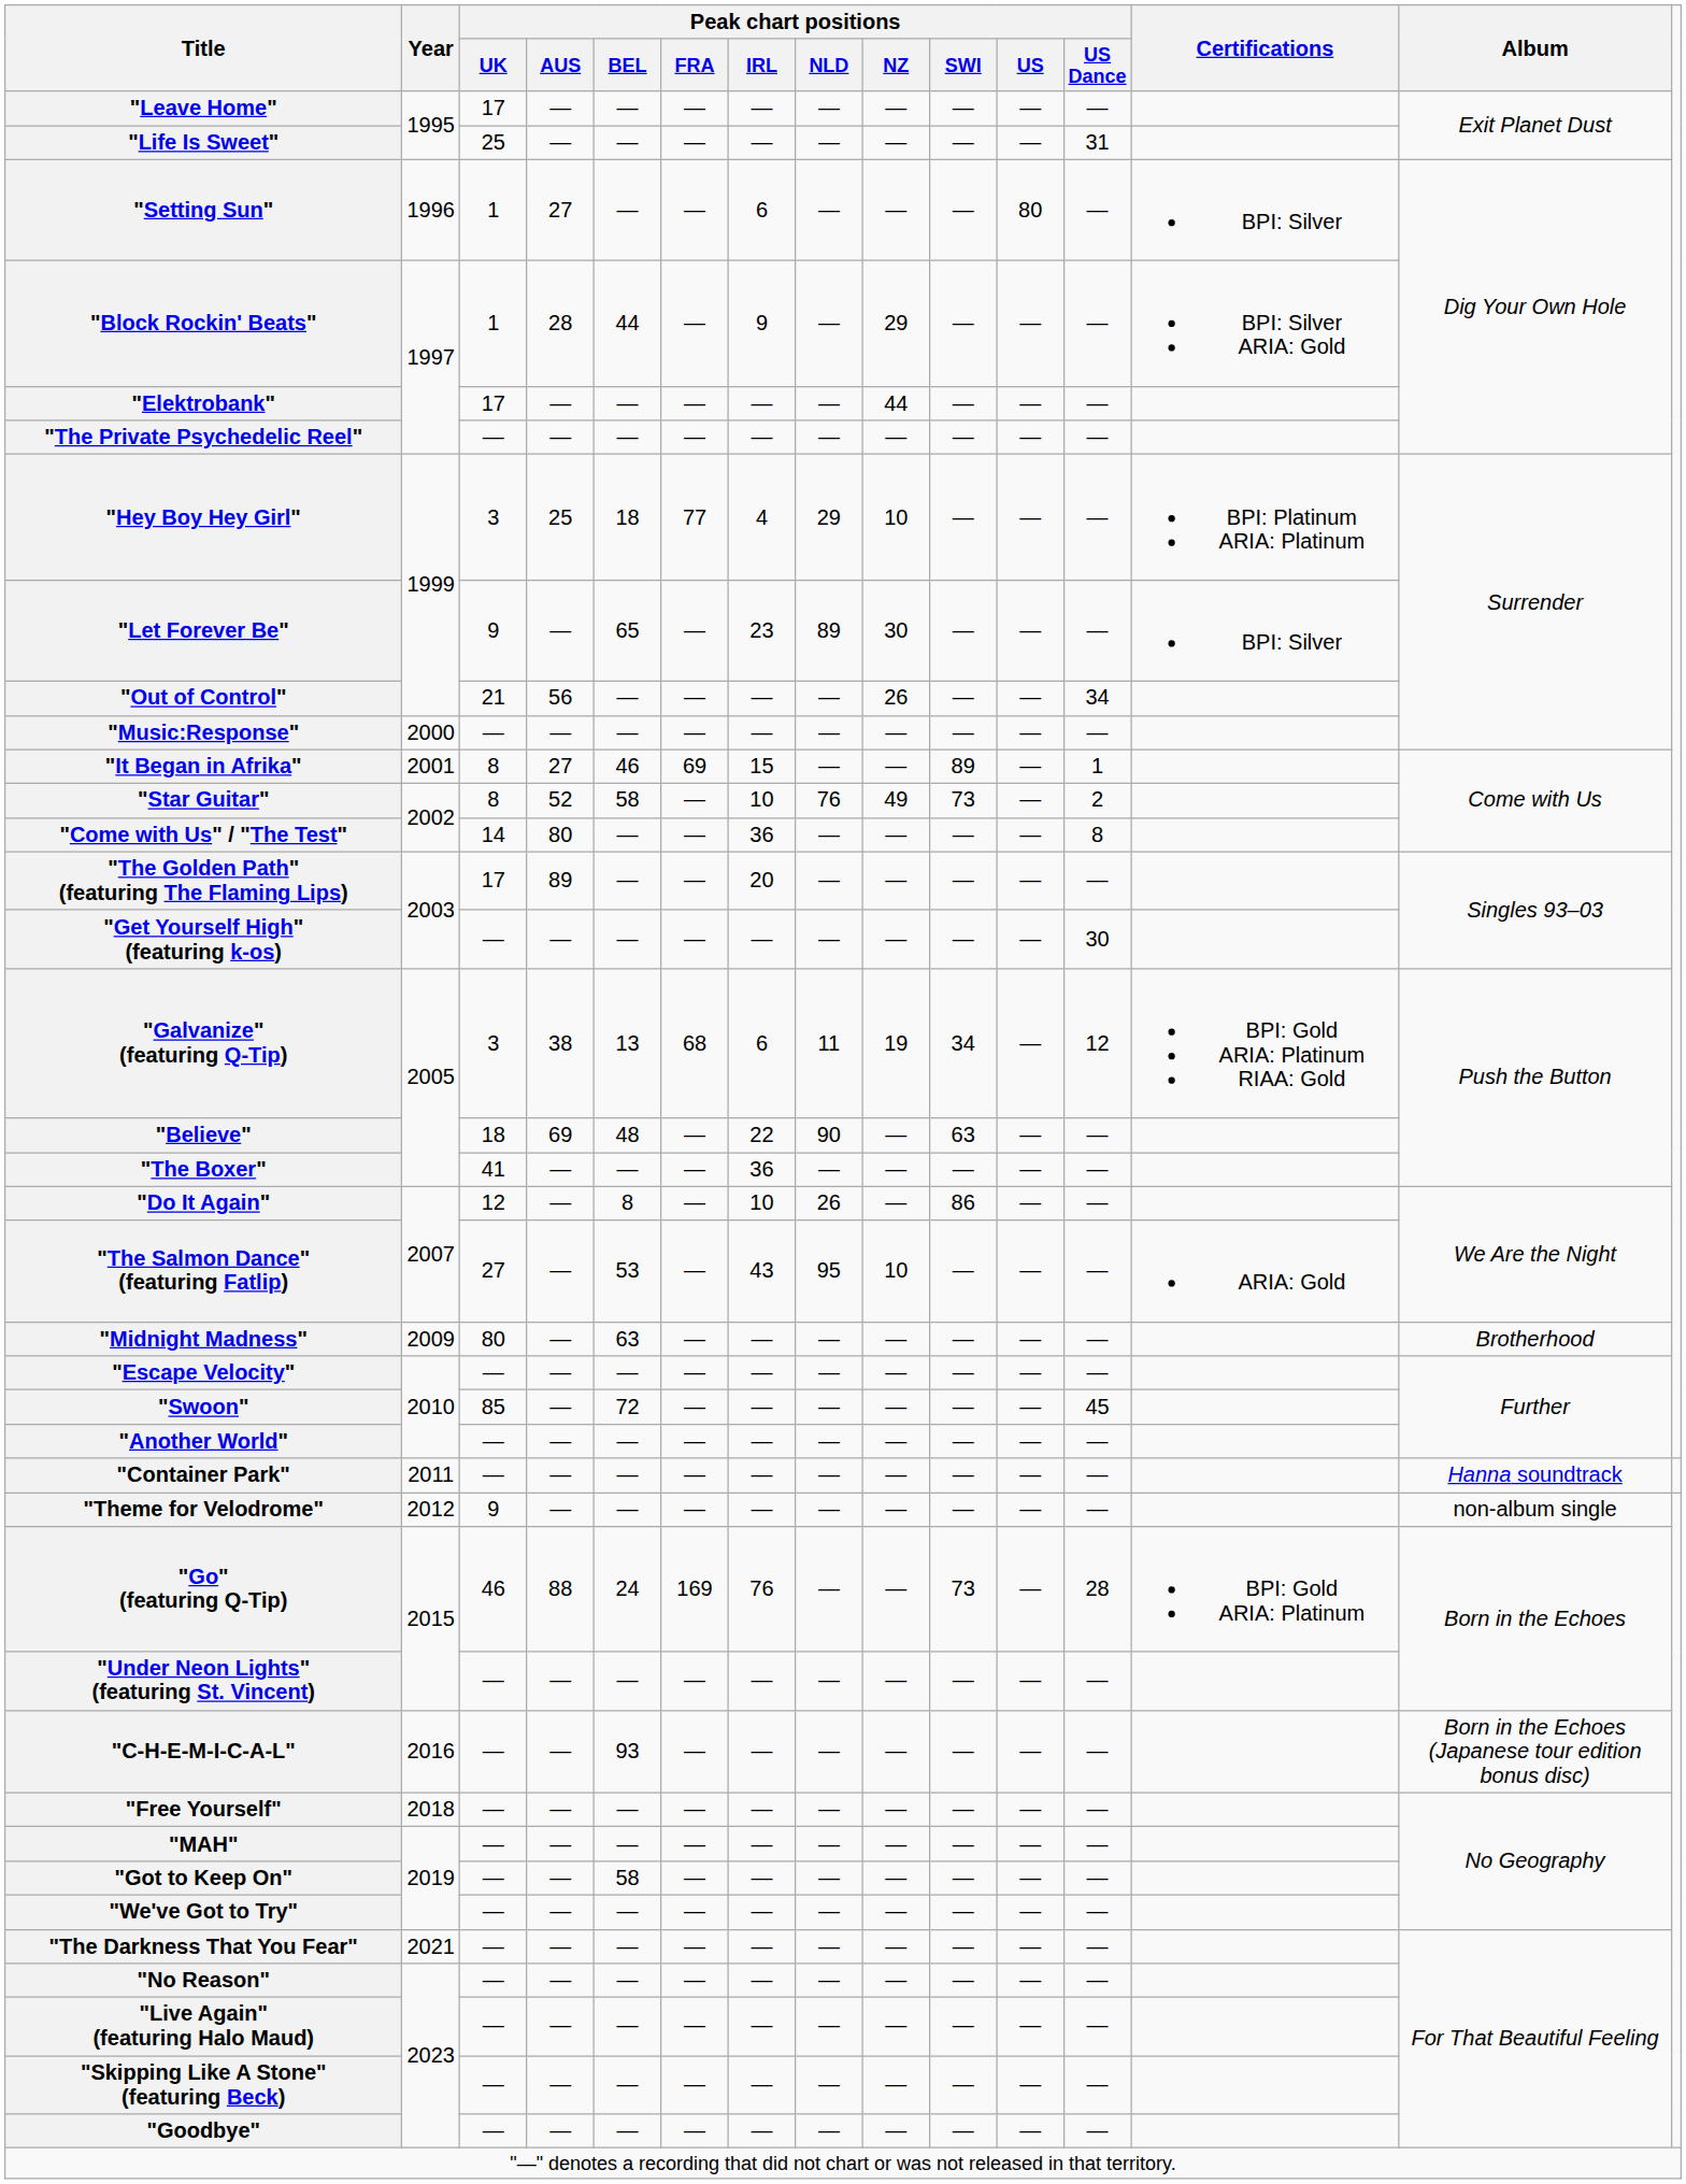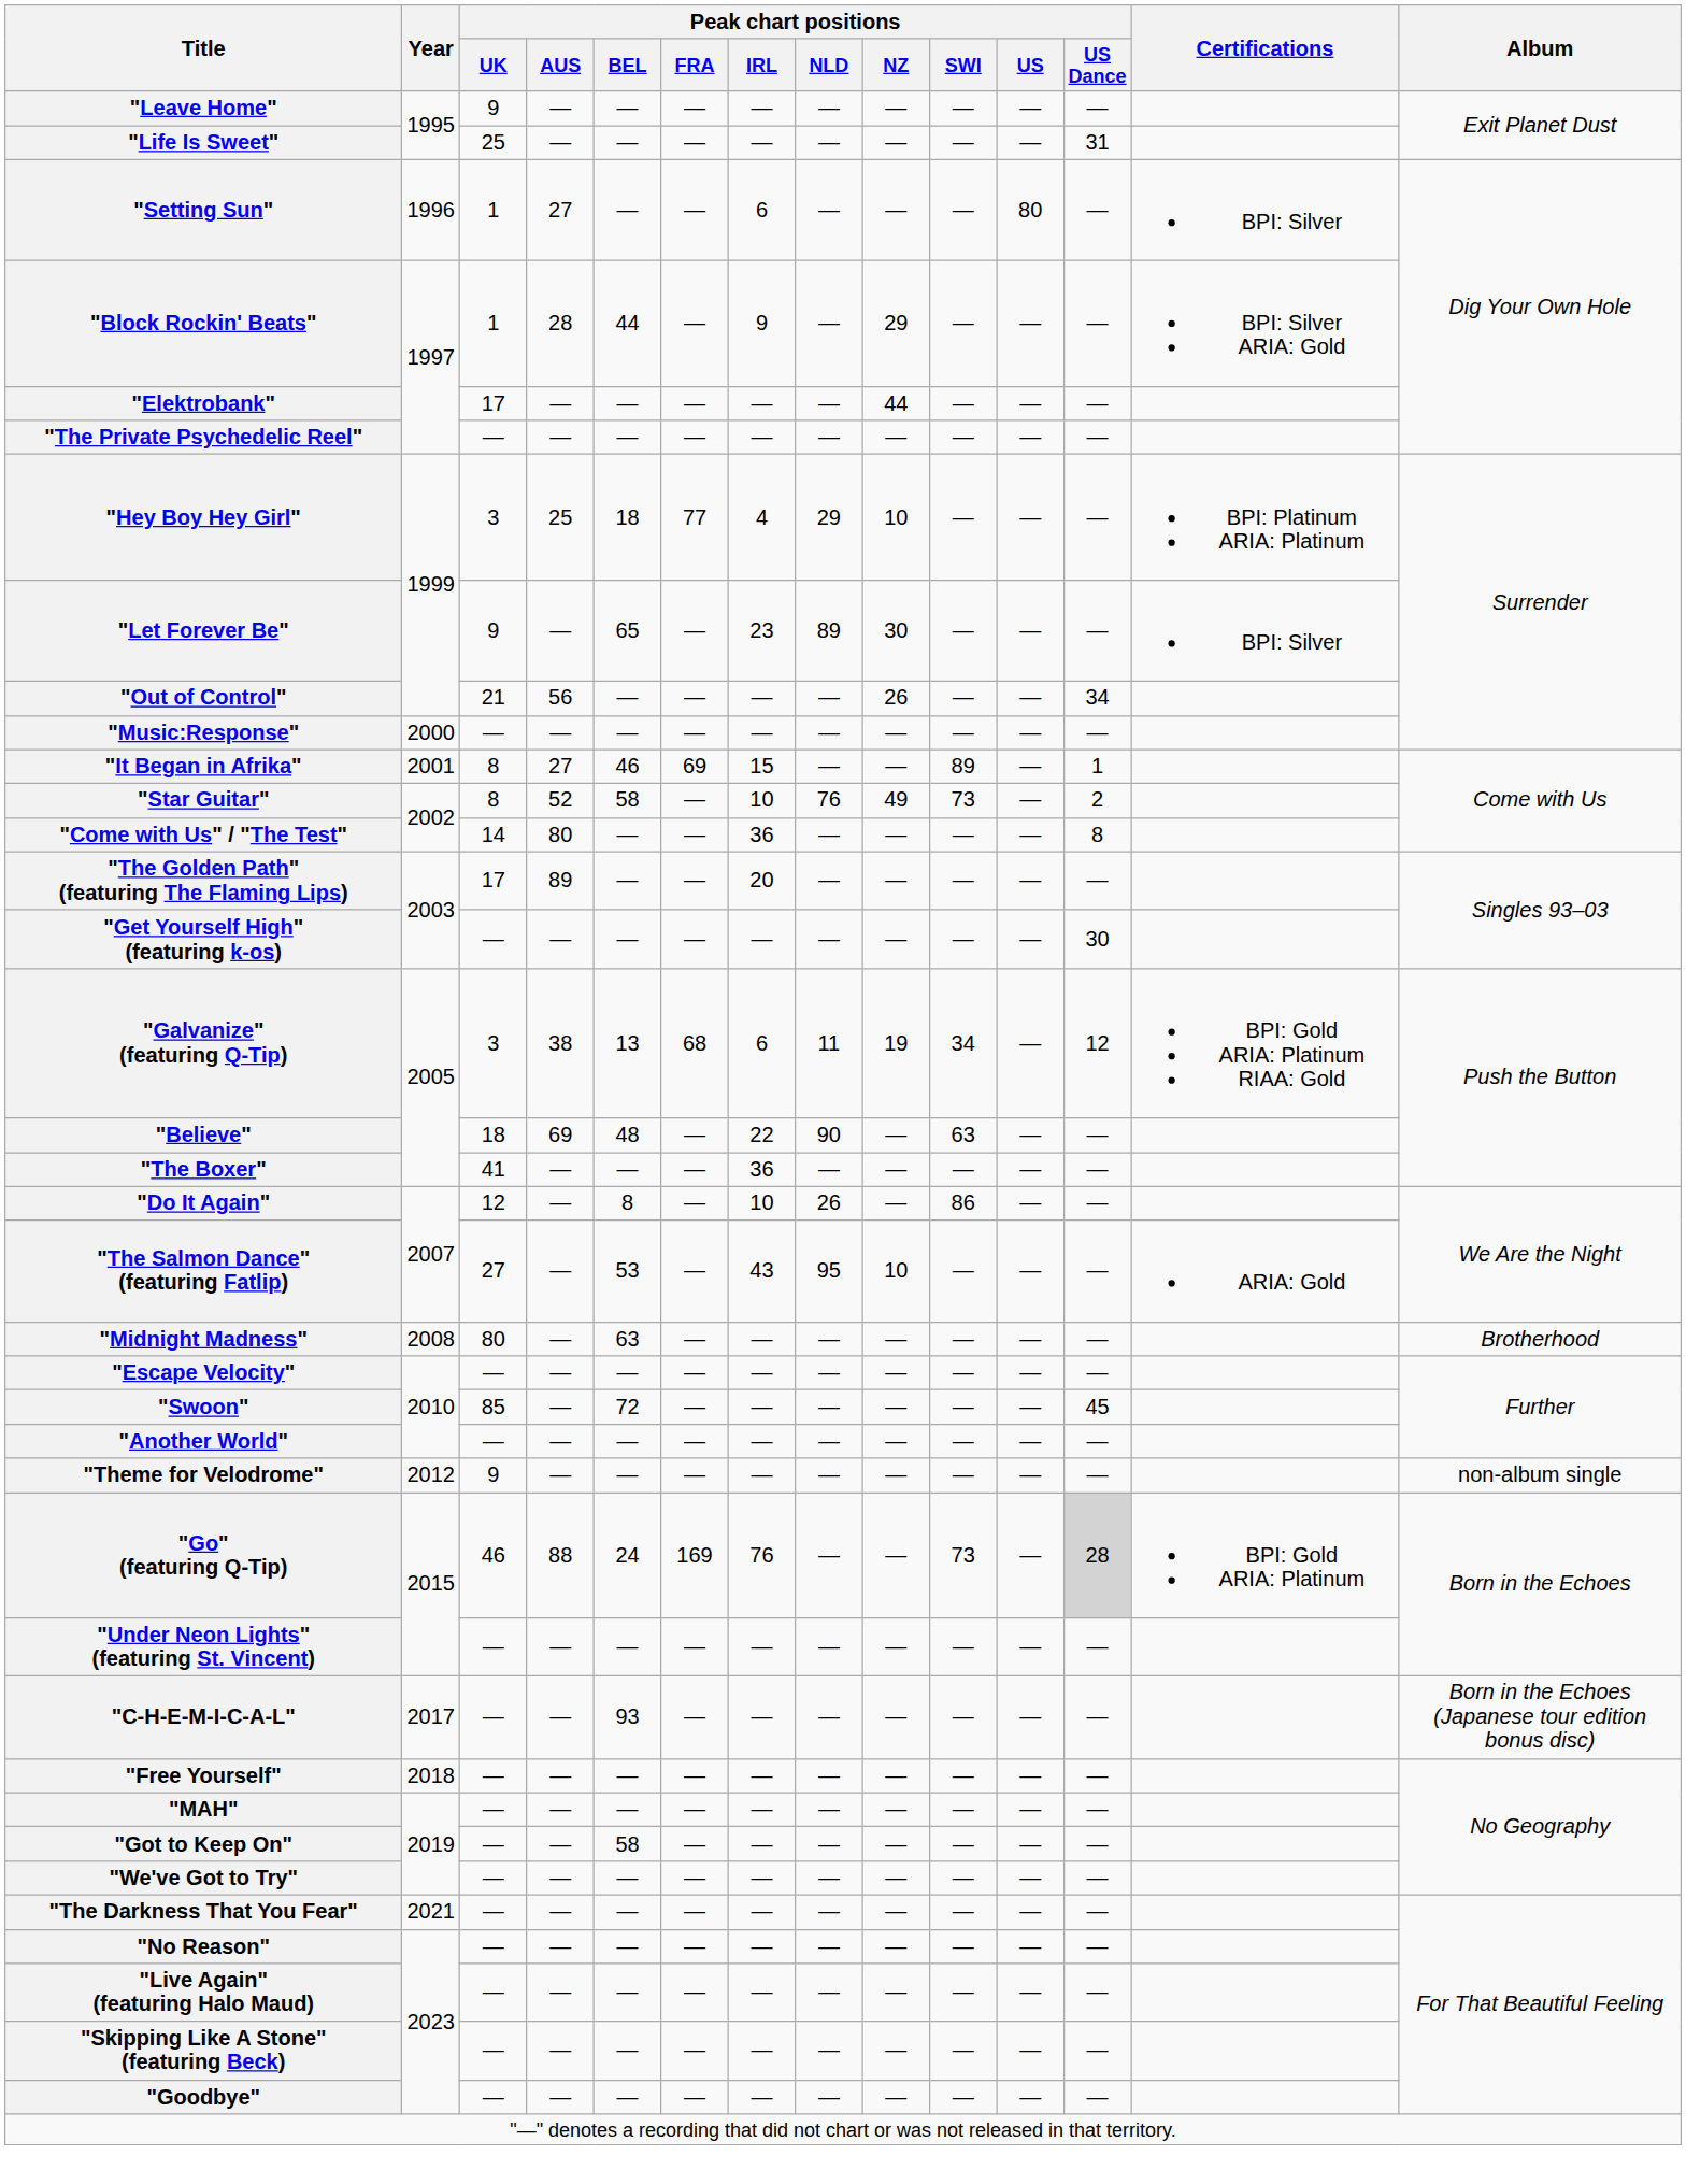 <table class="wikitable plainrowheaders" style="text-align:center;" border="1">
 <tr>
 <th scope="col" rowspan="2" style="width:18em;">Title</th>
 <th scope="col" rowspan="2">Year</th>
 <th scope="col" colspan="10">Peak chart positions</th>
 <th scope="col" rowspan="2" style="width:12em;"><a href='#'>Certifications</a></th>
 <th scope="col" rowspan="2">Album</th>
 </tr>
 <tr>
 <th scope="col" style="width:3em;font-size:90%;"><a href='#'>UK</a><br></th>
 <th scope="col" style="width:3em;font-size:90%;"><a href='#'>AUS</a><br></th>
 <th scope="col" style="width:3em;font-size:90%;"><a href='#'>BEL</a><br></th>
 <th scope="col" style="width:3em;font-size:90%;"><a href='#'>FRA</a><br></th>
 <th scope="col" style="width:3em;font-size:90%;"><a href='#'>IRL</a><br></th>
 <th scope="col" style="width:3em;font-size:90%;"><a href='#'>NLD</a><br></th>
 <th scope="col" style="width:3em;font-size:90%;"><a href='#'>NZ</a><br></th>
 <th scope="col" style="width:3em;font-size:90%;"><a href='#'>SWI</a><br></th>
 <th scope="col" style="width:3em;font-size:90%;"><a href='#'>US</a><br></th>
 <th scope="col" style="width:3em;font-size:90%;"><a href='#'>US<br>Dance</a><br></th>
 </tr>
 <tr>
 <th scope="row">"<a href='#'>Leave Home</a>"</th>
 <td rowspan="2">1995</td>
-<td>17</td>
+<td>9</td>
 <td>—</td>
 <td>—</td>
 <td>—</td>
 <td>—</td>
 <td>—</td>
 <td>—</td>
 <td>—</td>
 <td>—</td>
 <td>—</td>
 <td></td>
 <td rowspan="2"><em>Exit Planet Dust</em></td>
 </tr>
 <tr>
 <th scope="row">"<a href='#'>Life Is Sweet</a>"</th>
 <td>25</td>
 <td>—</td>
 <td>—</td>
 <td>—</td>
 <td>—</td>
 <td>—</td>
 <td>—</td>
 <td>—</td>
 <td>—</td>
 <td>31</td>
 <td></td>
 </tr>
 <tr>
 <th scope="row">"<a href='#'>Setting Sun</a>"</th>
 <td>1996</td>
 <td>1</td>
 <td>27</td>
 <td>—</td>
 <td>—</td>
 <td>6</td>
 <td>—</td>
 <td>—</td>
 <td>—</td>
 <td>80</td>
 <td>—</td>
 <td><br><ul><li>BPI: Silver</li></ul></td>
 <td rowspan="4"><em>Dig Your Own Hole</em></td>
 </tr>
 <tr>
 <th scope="row">"<a href='#'>Block Rockin' Beats</a>"</th>
 <td rowspan="3">1997</td>
 <td>1</td>
 <td>28</td>
 <td>44</td>
 <td>—</td>
 <td>9</td>
 <td>—</td>
 <td>29</td>
 <td>—</td>
 <td>—</td>
 <td>—</td>
 <td><br><ul><li>BPI: Silver</li><li>ARIA: Gold</li></ul></td>
 </tr>
 <tr>
 <th scope="row">"<a href='#'>Elektrobank</a>"</th>
 <td>17</td>
 <td>—</td>
 <td>—</td>
 <td>—</td>
 <td>—</td>
 <td>—</td>
 <td>44</td>
 <td>—</td>
 <td>—</td>
 <td>—</td>
 <td></td>
 </tr>
 <tr>
 <th scope="row">"<a href='#'>The Private Psychedelic Reel</a>"</th>
 <td>—</td>
 <td>—</td>
 <td>—</td>
 <td>—</td>
 <td>—</td>
 <td>—</td>
 <td>—</td>
 <td>—</td>
 <td>—</td>
 <td>—</td>
 <td></td>
 </tr>
 <tr>
 <th scope="row">"<a href='#'>Hey Boy Hey Girl</a>"</th>
 <td rowspan="3">1999</td>
 <td>3</td>
 <td>25</td>
 <td>18</td>
 <td>77</td>
 <td>4</td>
 <td>29</td>
 <td>10</td>
 <td>—</td>
 <td>—</td>
 <td>—</td>
 <td><br><ul><li>BPI: Platinum</li><li>ARIA: Platinum</li></ul></td>
 <td rowspan="4"><em>Surrender</em></td>
 </tr>
 <tr>
 <th scope="row">"<a href='#'>Let Forever Be</a>"</th>
 <td>9</td>
 <td>—</td>
 <td>65</td>
 <td>—</td>
 <td>23</td>
 <td>89</td>
 <td>30</td>
 <td>—</td>
 <td>—</td>
 <td>—</td>
 <td><br><ul><li>BPI: Silver</li></ul></td>
 </tr>
 <tr>
 <th scope="row">"<a href='#'>Out of Control</a>"</th>
 <td>21</td>
 <td>56</td>
 <td>—</td>
 <td>—</td>
 <td>—</td>
 <td>—</td>
 <td>26</td>
 <td>—</td>
 <td>—</td>
 <td>34</td>
 <td></td>
 </tr>
 <tr>
 <th scope="row">"<a href='#'>Music:Response</a>"</th>
 <td>2000</td>
 <td>—</td>
 <td>—</td>
 <td>—</td>
 <td>—</td>
 <td>—</td>
 <td>—</td>
 <td>—</td>
 <td>—</td>
 <td>—</td>
 <td>—</td>
 <td></td>
 </tr>
 <tr>
 <th scope="row">"<a href='#'>It Began in Afrika</a>"</th>
 <td>2001</td>
 <td>8</td>
 <td>27</td>
 <td>46</td>
 <td>69</td>
 <td>15</td>
 <td>—</td>
 <td>—</td>
 <td>89</td>
 <td>—</td>
 <td>1</td>
 <td></td>
 <td rowspan="3"><em>Come with Us</em></td>
 </tr>
 <tr>
 <th scope="row">"<a href='#'>Star Guitar</a>"</th>
 <td rowspan="2">2002</td>
 <td>8</td>
 <td>52</td>
 <td>58</td>
 <td>—</td>
 <td>10</td>
 <td>76</td>
 <td>49</td>
 <td>73</td>
 <td>—</td>
 <td>2</td>
 <td></td>
 </tr>
 <tr>
 <th scope="row">"<a href='#'>Come with Us</a>" / "<a href='#'>The Test</a>"</th>
 <td>14</td>
 <td>80</td>
 <td>—</td>
 <td>—</td>
 <td>36</td>
 <td>—</td>
 <td>—</td>
 <td>—</td>
 <td>—</td>
 <td>8</td>
 <td></td>
 </tr>
 <tr>
 <th scope="row">"<a href='#'>The Golden Path</a>"<br><span>(featuring <a href='#'>The Flaming Lips</a>)</span></th>
 <td rowspan="2">2003</td>
 <td>17</td>
 <td>89</td>
 <td>—</td>
 <td>—</td>
 <td>20</td>
 <td>—</td>
 <td>—</td>
 <td>—</td>
 <td>—</td>
 <td>—</td>
 <td></td>
 <td rowspan="2"><em>Singles 93–03</em></td>
 </tr>
 <tr>
 <th scope="row">"<a href='#'>Get Yourself High</a>"<br><span>(featuring <a href='#'>k-os</a>)</span></th>
 <td>—</td>
 <td>—</td>
 <td>—</td>
 <td>—</td>
 <td>—</td>
 <td>—</td>
 <td>—</td>
 <td>—</td>
 <td>—</td>
 <td>30</td>
 <td></td>
 </tr>
 <tr>
 <th scope="row">"<a href='#'>Galvanize</a>"<br><span>(featuring <a href='#'>Q-Tip</a>)</span></th>
 <td rowspan="3">2005</td>
 <td>3</td>
 <td>38</td>
 <td>13</td>
 <td>68</td>
 <td>6</td>
 <td>11</td>
 <td>19</td>
 <td>34</td>
 <td>—</td>
 <td>12</td>
 <td><br><ul><li>BPI: Gold</li><li>ARIA: Platinum</li><li>RIAA: Gold</li></ul></td>
 <td rowspan="3"><em>Push the Button</em></td>
 </tr>
 <tr>
 <th scope="row">"<a href='#'>Believe</a>"</th>
 <td>18</td>
 <td>69</td>
 <td>48</td>
 <td>—</td>
 <td>22</td>
 <td>90</td>
 <td>—</td>
 <td>63</td>
 <td>—</td>
 <td>—</td>
 <td></td>
 </tr>
 <tr>
 <th scope="row">"<a href='#'>The Boxer</a>"</th>
 <td>41</td>
 <td>—</td>
 <td>—</td>
 <td>—</td>
 <td>36</td>
 <td>—</td>
 <td>—</td>
 <td>—</td>
 <td>—</td>
 <td>—</td>
 <td></td>
 </tr>
 <tr>
 <th scope="row">"<a href='#'>Do It Again</a>"</th>
 <td rowspan="2">2007</td>
 <td>12</td>
 <td>—</td>
 <td>8</td>
 <td>—</td>
 <td>10</td>
 <td>26</td>
 <td>—</td>
 <td>86</td>
 <td>—</td>
 <td>—</td>
 <td></td>
 <td rowspan="2"><em>We Are the Night</em></td>
 </tr>
 <tr>
 <th scope="row">"<a href='#'>The Salmon Dance</a>"<br><span>(featuring <a href='#'>Fatlip</a>)</span></th>
 <td>27</td>
 <td>—</td>
 <td>53</td>
 <td>—</td>
 <td>43</td>
 <td>95</td>
 <td>10</td>
 <td>—</td>
 <td>—</td>
 <td>—</td>
 <td><br><ul><li>ARIA: Gold</li></ul></td>
 </tr>
 <tr>
 <th scope="row">"<a href='#'>Midnight Madness</a>"</th>
-<td>2009</td>
+<td>2008</td>
 <td>80</td>
 <td>—</td>
 <td>63</td>
 <td>—</td>
 <td>—</td>
 <td>—</td>
 <td>—</td>
 <td>—</td>
 <td>—</td>
 <td>—</td>
 <td></td>
 <td><em>Brotherhood</em></td>
 </tr>
 <tr>
 <th scope="row">"<a href='#'>Escape Velocity</a>"</th>
 <td rowspan="3">2010</td>
 <td>—</td>
 <td>—</td>
 <td>—</td>
 <td>—</td>
 <td>—</td>
 <td>—</td>
 <td>—</td>
 <td>—</td>
 <td>—</td>
 <td>—</td>
 <td></td>
 <td rowspan="3"><em>Further</em></td>
 </tr>
 <tr>
 <th scope="row">"<a href='#'>Swoon</a>"</th>
 <td>85</td>
 <td>—</td>
 <td>72</td>
 <td>—</td>
 <td>—</td>
 <td>—</td>
 <td>—</td>
 <td>—</td>
 <td>—</td>
 <td>45</td>
 <td></td>
 </tr>
 <tr>
 <th scope="row">"<a href='#'>Another World</a>"</th>
 <td>—</td>
 <td>—</td>
 <td>—</td>
 <td>—</td>
 <td>—</td>
 <td>—</td>
 <td>—</td>
 <td>—</td>
 <td>—</td>
 <td>—</td>
 <td></td>
 </tr>
 <tr>
-<th scope="row">"Container Park"</th>
-<td>2011</td>
-<td>—</td>
-<td>—</td>
-<td>—</td>
-<td>—</td>
-<td>—</td>
-<td>—</td>
-<td>—</td>
-<td>—</td>
-<td>—</td>
-<td>—</td>
-<td></td>
-<td><a href='#'><em>Hanna</em> soundtrack</a></td>
-<td></td>
-</tr>
-<tr>
 <th scope="row">"Theme for Velodrome"</th>
 <td>2012</td>
 <td>9</td>
 <td>—</td>
 <td>—</td>
 <td>—</td>
 <td>—</td>
 <td>—</td>
 <td>—</td>
 <td>—</td>
 <td>—</td>
 <td>—</td>
 <td></td>
 <td>non-album single</td>
 </tr>
 <tr>
 <th scope="row">"<a href='#'>Go</a>"<br><span>(featuring Q-Tip)</span></th>
 <td rowspan="2">2015</td>
 <td>46</td>
 <td>88</td>
 <td>24</td>
 <td>169</td>
 <td>76</td>
 <td>—</td>
 <td>—</td>
 <td>73</td>
 <td>—</td>
-<td>28</td>
+<td style="background: lightgrey;">28</td>
 <td><br><ul><li>BPI: Gold</li><li>ARIA: Platinum</li></ul></td>
 <td rowspan="2"><em>Born in the Echoes</em></td>
 </tr>
 <tr>
 <th scope="row">"<a href='#'>Under Neon Lights</a>"<br><span>(featuring <a href='#'>St. Vincent</a>)</span></th>
 <td>—</td>
 <td>—</td>
 <td>—</td>
 <td>—</td>
 <td>—</td>
 <td>—</td>
 <td>—</td>
 <td>—</td>
 <td>—</td>
 <td>—</td>
 <td></td>
 </tr>
 <tr>
 <th scope="row">"C-H-E-M-I-C-A-L"</th>
-<td>2016</td>
+<td>2017</td>
 <td>—</td>
 <td>—</td>
 <td>93</td>
 <td>—</td>
 <td>—</td>
 <td>—</td>
 <td>—</td>
 <td>—</td>
 <td>—</td>
 <td>—</td>
 <td></td>
 <td rowspan="1"><em>Born in the Echoes (Japanese tour edition bonus disc)</em></td>
 </tr>
 <tr>
 <th scope="row">"Free Yourself"</th>
 <td>2018</td>
 <td>—</td>
 <td>—</td>
 <td>—</td>
 <td>—</td>
 <td>—</td>
 <td>—</td>
 <td>—</td>
 <td>—</td>
 <td>—</td>
 <td>—</td>
 <td></td>
 <td rowspan="4"><em>No Geography</em></td>
 </tr>
 <tr>
 <th scope="row">"MAH"</th>
 <td rowspan="3">2019</td>
 <td>—</td>
 <td>—</td>
 <td>—</td>
 <td>—</td>
 <td>—</td>
 <td>—</td>
 <td>—</td>
 <td>—</td>
 <td>—</td>
 <td>—</td>
 <td></td>
 </tr>
 <tr>
 <th scope="row">"Got to Keep On"</th>
 <td>—</td>
 <td>—</td>
 <td>58</td>
 <td>—</td>
 <td>—</td>
 <td>—</td>
 <td>—</td>
 <td>—</td>
 <td>—</td>
 <td>—</td>
 </tr>
 <tr>
 <th scope="row">"We've Got to Try"</th>
 <td>—</td>
 <td>—</td>
 <td>—</td>
 <td>—</td>
 <td>—</td>
 <td>—</td>
 <td>—</td>
 <td>—</td>
 <td>—</td>
 <td>—</td>
 <td></td>
 </tr>
 <tr>
 <th scope="row">"The Darkness That You Fear"</th>
 <td>2021</td>
 <td>—</td>
 <td>—</td>
 <td>—</td>
 <td>—</td>
 <td>—</td>
 <td>—</td>
 <td>—</td>
 <td>—</td>
 <td>—</td>
 <td>—</td>
 <td></td>
 <td rowspan="5"><em>For That Beautiful Feeling</em></td>
 </tr>
 <tr>
 <th scope="row">"No Reason"</th>
 <td rowspan="4">2023</td>
 <td>—</td>
 <td>—</td>
 <td>—</td>
 <td>—</td>
 <td>—</td>
 <td>—</td>
 <td>—</td>
 <td>—</td>
 <td>—</td>
 <td>—</td>
 <td></td>
 </tr>
 <tr>
 <th scope="row">"Live Again"<br><span>(featuring Halo Maud)</span></th>
 <td>—</td>
 <td>—</td>
 <td>—</td>
 <td>—</td>
 <td>—</td>
 <td>—</td>
 <td>—</td>
 <td>—</td>
 <td>—</td>
 <td>—</td>
 <td></td>
 </tr>
 <tr>
 <th scope="row">"Skipping Like A Stone"<br><span>(featuring <a href='#'>Beck</a>)</span></th>
 <td>—</td>
 <td>—</td>
 <td>—</td>
 <td>—</td>
 <td>—</td>
 <td>—</td>
 <td>—</td>
 <td>—</td>
 <td>—</td>
 <td>—</td>
 <td></td>
 </tr>
 <tr>
 <th scope="row">"Goodbye"</th>
 <td>—</td>
 <td>—</td>
 <td>—</td>
 <td>—</td>
 <td>—</td>
 <td>—</td>
 <td>—</td>
 <td>—</td>
 <td>—</td>
 <td>—</td>
 <td></td>
 </tr>
 <tr>
 <td colspan="15" style="font-size:90%">"—" denotes a recording that did not chart or was not released in that territory.</td>
 </tr>
 </table>
